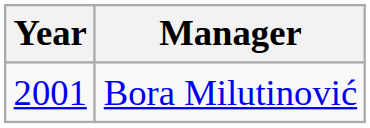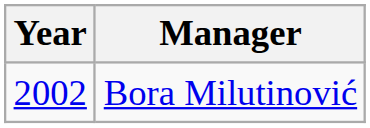 <table class="wikitable">
 <tr>
 <th>Year</th>
 <th>Manager</th>
 </tr>
 <tr>
-<td align=center><a href='#'>2001</a></td>
+<td align=center><a href='#'>2002</a></td>
 <td> <a href='#'>Bora Milutinović</a></td>
 </tr>
 </table>
